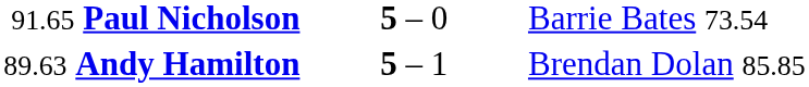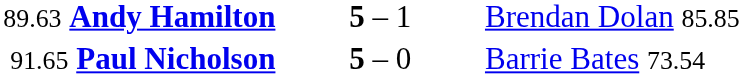 <table style="text-align:center">
 <tr>
 <th width=223></th>
 <th width=100></th>
 <th width=223></th>
 </tr>
 <tr>
+<td align=right><small><span>89.63</span></small> <strong><a href='#'>Andy Hamilton</a></strong> </td>
+<td><strong>5</strong> – 1</td>
+<td align=left> <a href='#'>Brendan Dolan</a> <small><span>85.85</span></small></td>
+</tr>
+<tr>
 <td align=right><small><span>91.65</span></small> <strong><a href='#'>Paul Nicholson</a></strong> </td>
 <td><strong>5</strong> – 0</td>
 <td align=left> <a href='#'>Barrie Bates</a> <small><span>73.54</span></small></td>
 </tr>
-<tr>
-<td align=right><small><span>89.63</span></small> <strong><a href='#'>Andy Hamilton</a></strong> </td>
-<td><strong>5</strong> – 1</td>
-<td align=left> <a href='#'>Brendan Dolan</a> <small><span>85.85</span></small></td>
-</tr>
 </table>
